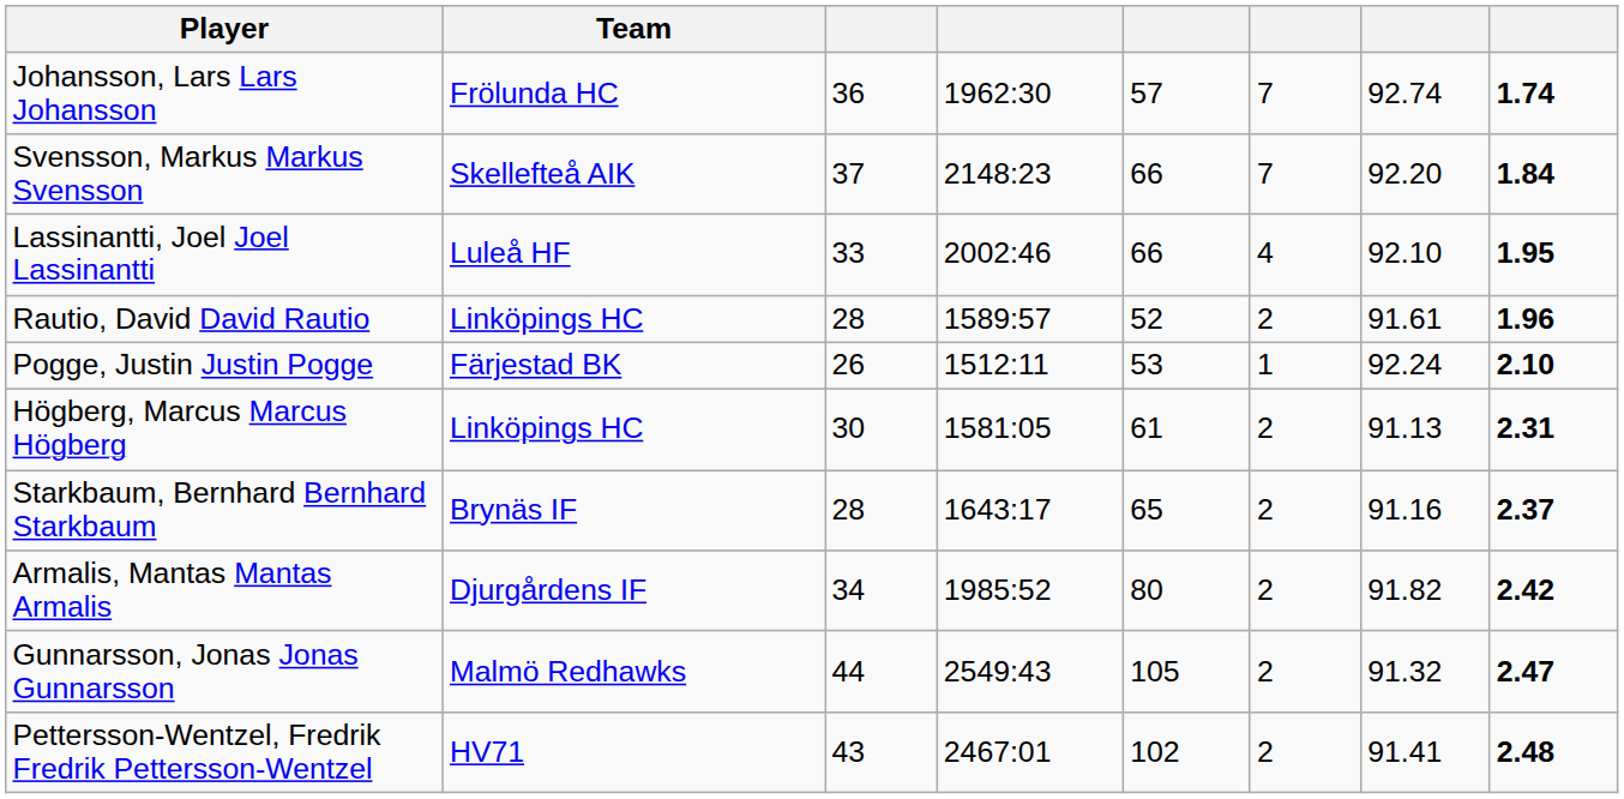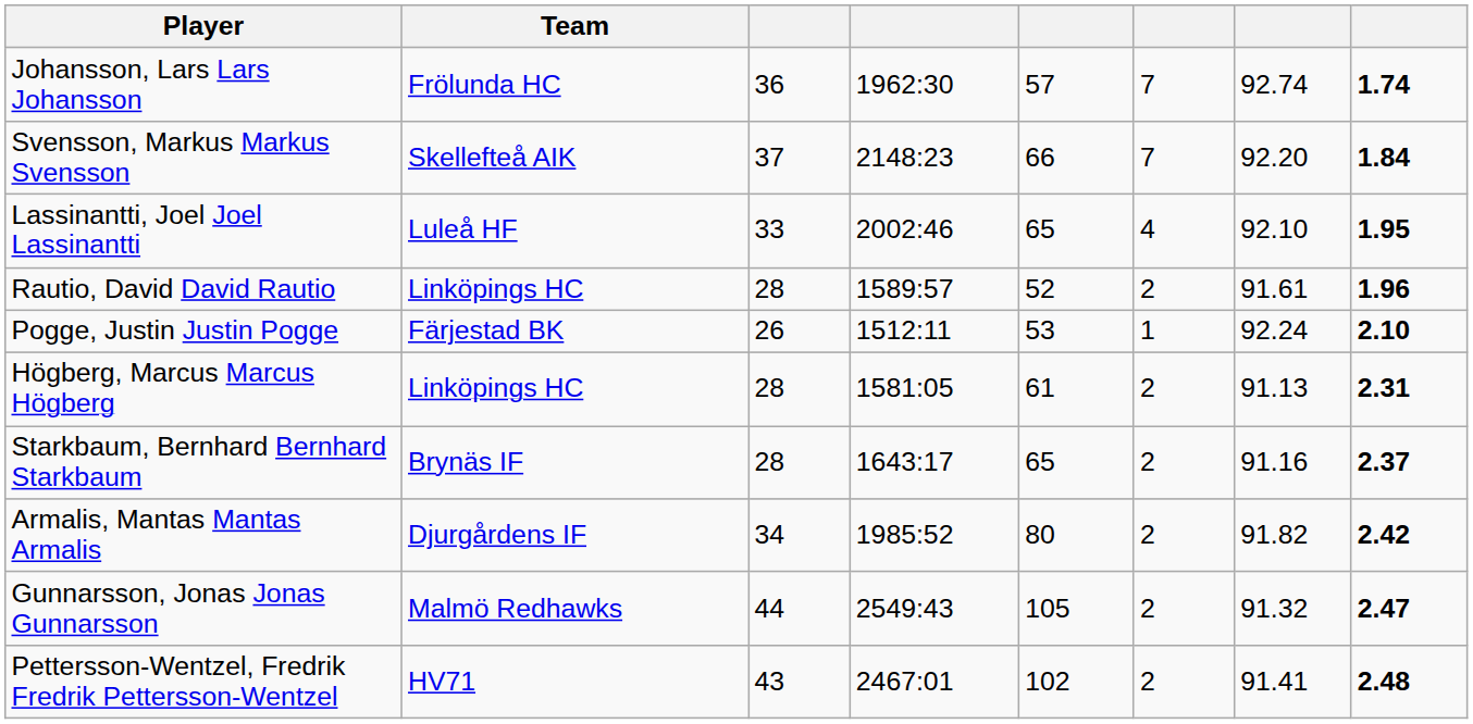 <table class="wikitable sortable">
 <tr>
 <th style="width: 15em;">Player</th>
 <th style="width: 13em;">Team</th>
 <th style="width: 3.5em;"></th>
 <th style="width: 6em;"></th>
 <th style="width: 4em;"></th>
 <th style="width: 3.5em;"></th>
 <th style="width: 4em;"></th>
 <th style="width: 4em;"></th>
 </tr>
 <tr>
 <td><span>Johansson, Lars</span> <a href='#'>Lars Johansson</a></td>
 <td><a href='#'>Frölunda HC</a></td>
 <td>36</td>
 <td>1962:30</td>
 <td>57</td>
 <td>7</td>
 <td>92.74</td>
 <td><strong>1.74</strong></td>
 </tr>
 <tr>
 <td><span>Svensson, Markus</span> <a href='#'>Markus Svensson</a></td>
 <td><a href='#'>Skellefteå AIK</a></td>
 <td>37</td>
 <td>2148:23</td>
 <td>66</td>
 <td>7</td>
 <td>92.20</td>
 <td><strong>1.84</strong></td>
 </tr>
 <tr>
 <td><span>Lassinantti, Joel</span> <a href='#'>Joel Lassinantti</a></td>
 <td><a href='#'>Luleå HF</a></td>
 <td>33</td>
 <td>2002:46</td>
-<td>66</td>
+<td>65</td>
 <td>4</td>
 <td>92.10</td>
 <td><strong>1.95</strong></td>
 </tr>
 <tr>
 <td><span>Rautio, David</span> <a href='#'>David Rautio</a></td>
 <td><a href='#'>Linköpings HC</a></td>
 <td>28</td>
 <td>1589:57</td>
 <td>52</td>
 <td>2</td>
 <td>91.61</td>
 <td><strong>1.96</strong></td>
 </tr>
 <tr>
 <td><span>Pogge, Justin</span> <a href='#'>Justin Pogge</a></td>
 <td><a href='#'>Färjestad BK</a></td>
 <td>26</td>
 <td>1512:11</td>
 <td>53</td>
 <td>1</td>
 <td>92.24</td>
 <td><strong>2.10</strong></td>
 </tr>
 <tr>
 <td><span>Högberg, Marcus</span> <a href='#'>Marcus Högberg</a></td>
 <td><a href='#'>Linköpings HC</a></td>
-<td>30</td>
+<td>28</td>
 <td>1581:05</td>
 <td>61</td>
 <td>2</td>
 <td>91.13</td>
 <td><strong>2.31</strong></td>
 </tr>
 <tr>
 <td><span>Starkbaum, Bernhard</span> <a href='#'>Bernhard Starkbaum</a></td>
 <td><a href='#'>Brynäs IF</a></td>
 <td>28</td>
 <td>1643:17</td>
 <td>65</td>
 <td>2</td>
 <td>91.16</td>
 <td><strong>2.37</strong></td>
 </tr>
 <tr>
 <td><span>Armalis, Mantas</span> <a href='#'>Mantas Armalis</a></td>
 <td><a href='#'>Djurgårdens IF</a></td>
 <td>34</td>
 <td>1985:52</td>
 <td>80</td>
 <td>2</td>
 <td>91.82</td>
 <td><strong>2.42</strong></td>
 </tr>
 <tr>
 <td><span>Gunnarsson, Jonas</span> <a href='#'>Jonas Gunnarsson</a></td>
 <td><a href='#'>Malmö Redhawks</a></td>
 <td>44</td>
 <td>2549:43</td>
 <td>105</td>
 <td>2</td>
 <td>91.32</td>
 <td><strong>2.47</strong></td>
 </tr>
 <tr>
 <td><span>Pettersson-Wentzel, Fredrik</span> <a href='#'>Fredrik Pettersson-Wentzel</a></td>
 <td><a href='#'>HV71</a></td>
 <td>43</td>
 <td>2467:01</td>
 <td>102</td>
 <td>2</td>
 <td>91.41</td>
 <td><strong>2.48</strong></td>
 </tr>
 </table>
